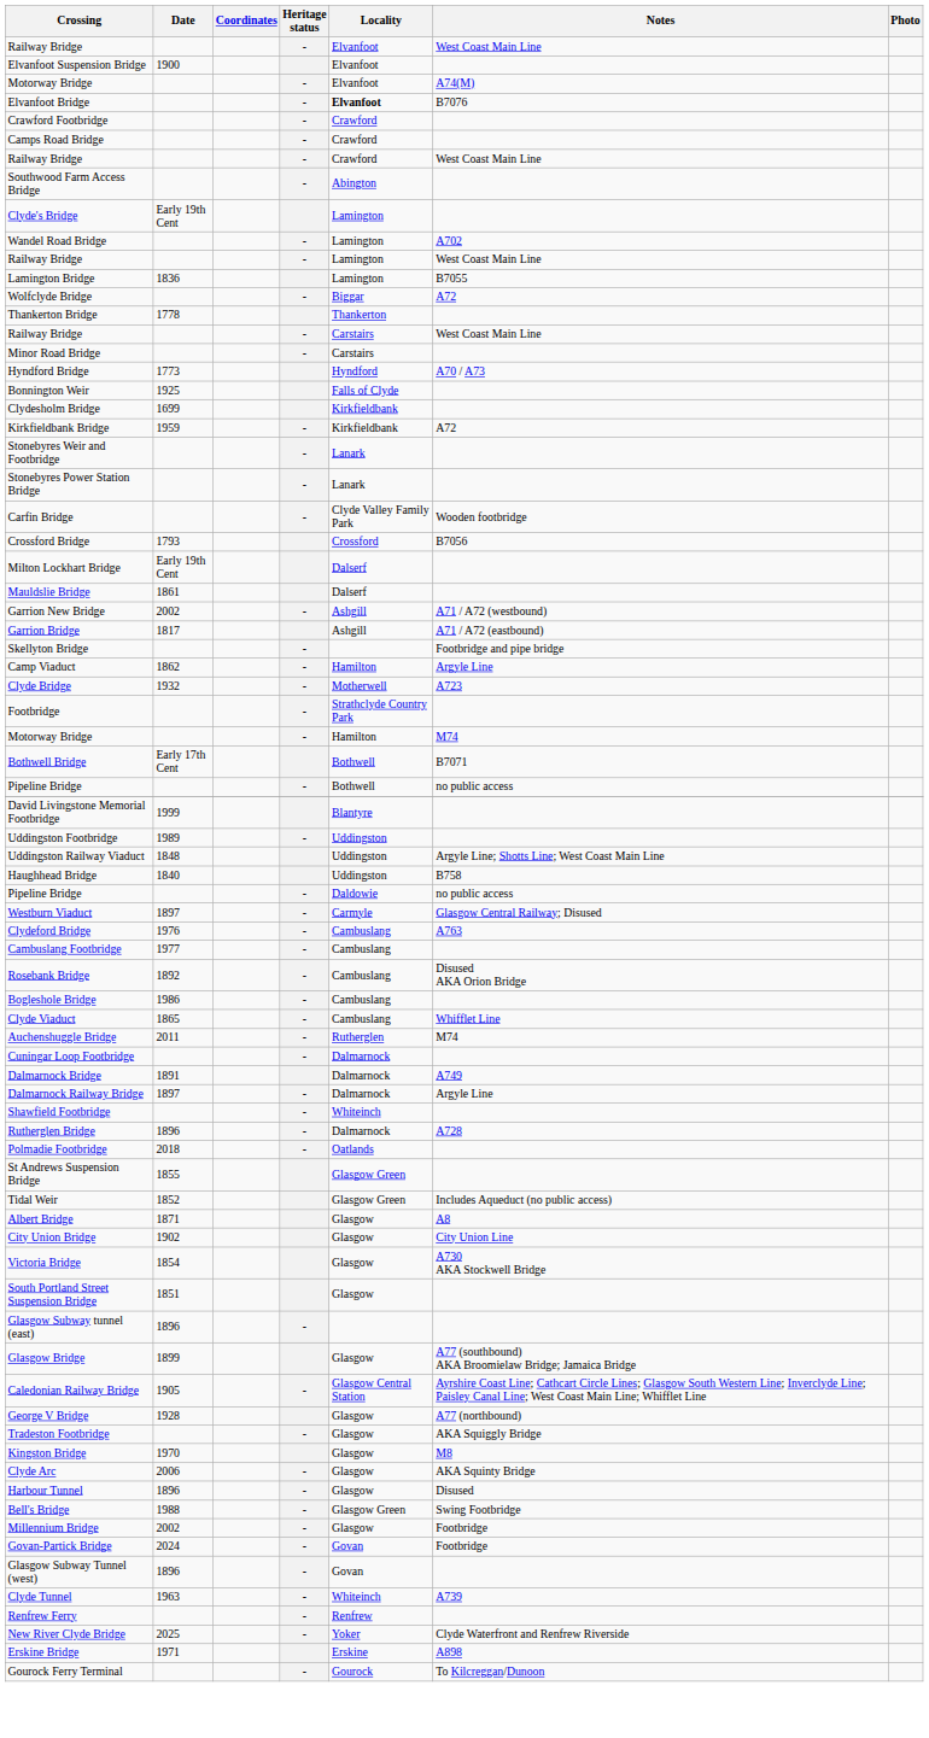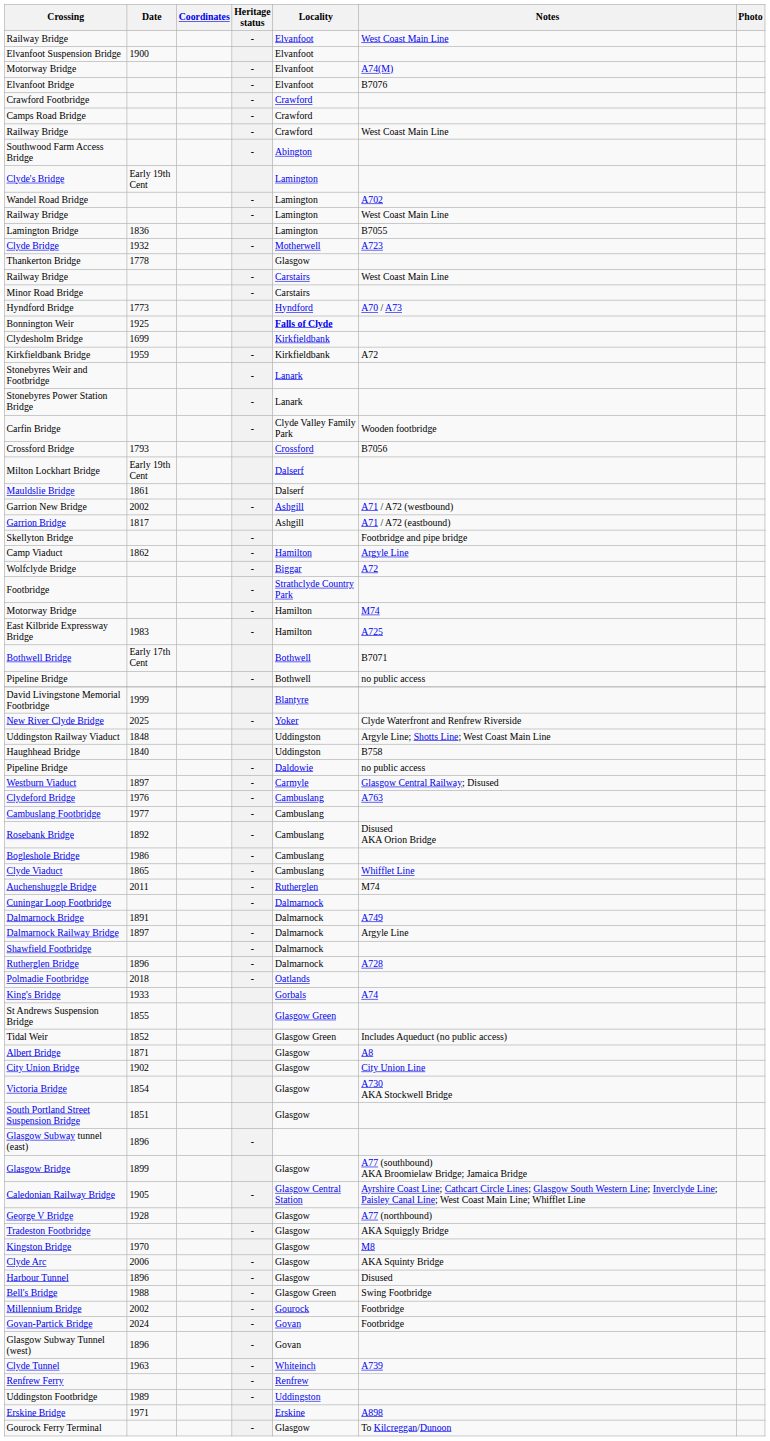 <table class="wikitable">
 <tr>
 <th>Crossing</th>
 <th>Date</th>
 <th><a href='#'>Coordinates</a></th>
 <th>Heritage<br>status</th>
 <th>Locality</th>
 <th>Notes</th>
 <th>Photo</th>
 </tr>
 <tr>
 <td>Railway Bridge</td>
 <td></td>
 <td></td>
 <th>-</th>
 <td><a href='#'>Elvanfoot</a></td>
 <td><a href='#'>West Coast Main Line</a></td>
 <td></td>
 </tr>
 <tr>
 <td>Elvanfoot Suspension Bridge</td>
 <td>1900</td>
 <td></td>
 <th></th>
 <td>Elvanfoot</td>
 <td></td>
 <td></td>
 </tr>
 <tr>
 <td>Motorway Bridge</td>
 <td></td>
 <td></td>
 <th>-</th>
 <td>Elvanfoot</td>
 <td><a href='#'>A74(M)</a></td>
 <td></td>
 </tr>
 <tr>
 <td>Elvanfoot Bridge</td>
 <td></td>
 <td></td>
 <th>-</th>
-<td><strong>Elvanfoot</strong></td>
+<td>Elvanfoot</td>
 <td>B7076</td>
 <td></td>
 </tr>
 <tr>
 <td>Crawford Footbridge</td>
 <td></td>
 <td></td>
 <th>-</th>
 <td><a href='#'>Crawford</a></td>
 <td></td>
 <td></td>
 </tr>
 <tr>
 <td>Camps Road Bridge</td>
 <td></td>
 <td></td>
 <th>-</th>
 <td>Crawford</td>
 <td></td>
 <td></td>
 </tr>
 <tr>
 <td>Railway Bridge</td>
 <td></td>
 <td></td>
 <th>-</th>
 <td>Crawford</td>
 <td>West Coast Main Line</td>
 <td></td>
 </tr>
 <tr>
 <td>Southwood Farm Access Bridge</td>
 <td></td>
 <td></td>
 <th>-</th>
 <td><a href='#'>Abington</a></td>
 <td></td>
 <td></td>
 </tr>
 <tr>
 <td><a href='#'>Clyde's Bridge</a></td>
 <td>Early 19th Cent</td>
 <td></td>
 <th></th>
 <td><a href='#'>Lamington</a></td>
 <td></td>
 <td></td>
 </tr>
 <tr>
 <td>Wandel Road Bridge</td>
 <td></td>
 <td></td>
 <th>-</th>
 <td>Lamington</td>
 <td><a href='#'>A702</a></td>
 <td></td>
 </tr>
 <tr>
 <td>Railway Bridge</td>
 <td></td>
 <td></td>
 <th>-</th>
 <td>Lamington</td>
 <td>West Coast Main Line</td>
 <td></td>
 </tr>
 <tr>
 <td>Lamington Bridge</td>
 <td>1836</td>
 <td></td>
 <th></th>
 <td>Lamington</td>
 <td>B7055</td>
 <td></td>
 </tr>
 <tr>
-<td>Wolfclyde Bridge</td>
-<td></td>
+<td><a href='#'>Clyde Bridge</a></td>
+<td>1932</td>
 <td></td>
 <th>-</th>
-<td><a href='#'>Biggar</a></td>
-<td><a href='#'>A72</a></td>
+<td><a href='#'>Motherwell</a></td>
+<td><a href='#'>A723</a></td>
 <td></td>
 </tr>
 <tr>
 <td>Thankerton Bridge</td>
 <td>1778</td>
 <td></td>
 <th></th>
-<td><a href='#'>Thankerton</a></td>
+<td>Glasgow</td>
 <td></td>
 <td></td>
 </tr>
 <tr>
 <td>Railway Bridge</td>
 <td></td>
 <td></td>
 <th>-</th>
 <td><a href='#'>Carstairs</a></td>
 <td>West Coast Main Line</td>
 <td></td>
 </tr>
 <tr>
 <td>Minor Road Bridge</td>
 <td></td>
 <td></td>
 <th>-</th>
 <td>Carstairs</td>
 <td></td>
 <td></td>
 </tr>
 <tr>
 <td>Hyndford Bridge</td>
 <td>1773</td>
 <td></td>
 <th></th>
 <td><a href='#'>Hyndford</a></td>
 <td><a href='#'>A70</a> / <a href='#'>A73</a></td>
 <td></td>
 </tr>
 <tr>
 <td>Bonnington Weir</td>
 <td>1925</td>
 <td></td>
 <th></th>
-<td><a href='#'>Falls of Clyde</a></td>
+<td><strong><a href='#'>Falls of Clyde</a></strong></td>
 <td></td>
 <td></td>
 </tr>
 <tr>
 <td>Clydesholm Bridge</td>
 <td>1699</td>
 <td></td>
 <th></th>
 <td><a href='#'>Kirkfieldbank</a></td>
 <td></td>
 <td></td>
 </tr>
 <tr>
 <td>Kirkfieldbank Bridge</td>
 <td>1959</td>
 <td></td>
 <th>-</th>
 <td>Kirkfieldbank</td>
 <td>A72</td>
 <td></td>
 </tr>
 <tr>
 <td>Stonebyres Weir and Footbridge</td>
 <td></td>
 <td></td>
 <th>-</th>
 <td><a href='#'>Lanark</a></td>
 <td></td>
 <td></td>
 </tr>
 <tr>
 <td>Stonebyres Power Station Bridge</td>
 <td></td>
 <td></td>
 <th>-</th>
 <td>Lanark</td>
 <td></td>
 <td></td>
 </tr>
 <tr>
 <td>Carfin Bridge</td>
 <td></td>
 <td></td>
 <th>-</th>
 <td>Clyde Valley Family Park</td>
 <td>Wooden footbridge</td>
 <td></td>
 </tr>
 <tr>
 <td>Crossford Bridge</td>
 <td>1793</td>
 <td></td>
 <th></th>
 <td><a href='#'>Crossford</a></td>
 <td>B7056</td>
 <td></td>
 </tr>
 <tr>
 <td>Milton Lockhart Bridge</td>
 <td>Early 19th Cent</td>
 <td></td>
 <th></th>
 <td><a href='#'>Dalserf</a></td>
 <td></td>
 <td></td>
 </tr>
 <tr>
 <td><a href='#'>Mauldslie Bridge</a></td>
 <td>1861</td>
 <td></td>
 <th></th>
 <td>Dalserf</td>
 <td></td>
 <td></td>
 </tr>
 <tr>
 <td>Garrion New Bridge</td>
 <td>2002</td>
 <td></td>
 <th>-</th>
 <td><a href='#'>Ashgill</a></td>
 <td><a href='#'>A71</a> / A72 (westbound)</td>
 <td></td>
 </tr>
 <tr>
 <td><a href='#'>Garrion Bridge</a></td>
 <td>1817</td>
 <td></td>
 <th></th>
 <td>Ashgill</td>
 <td><a href='#'>A71</a> / A72 (eastbound)</td>
 <td></td>
 </tr>
 <tr>
 <td>Skellyton Bridge</td>
 <td></td>
 <td></td>
 <th>-</th>
 <td></td>
 <td>Footbridge and pipe bridge</td>
 <td></td>
 </tr>
 <tr>
 <td>Camp Viaduct</td>
 <td>1862</td>
 <td></td>
 <th>-</th>
 <td><a href='#'>Hamilton</a></td>
 <td><a href='#'>Argyle Line</a></td>
 <td></td>
 </tr>
 <tr>
-<td><a href='#'>Clyde Bridge</a></td>
-<td>1932</td>
+<td>Wolfclyde Bridge</td>
+<td></td>
 <td></td>
 <th>-</th>
-<td><a href='#'>Motherwell</a></td>
-<td><a href='#'>A723</a></td>
+<td><a href='#'>Biggar</a></td>
+<td><a href='#'>A72</a></td>
 <td></td>
 </tr>
 <tr>
 <td>Footbridge</td>
 <td></td>
 <td></td>
 <th>-</th>
 <td><a href='#'>Strathclyde Country Park</a></td>
 <td></td>
 <td></td>
 </tr>
 <tr>
 <td>Motorway Bridge</td>
 <td></td>
 <td></td>
 <th>-</th>
 <td>Hamilton</td>
 <td><a href='#'>M74</a></td>
+<td></td>
+</tr>
+<tr>
+<td>East Kilbride Expressway Bridge</td>
+<td>1983</td>
+<td></td>
+<th>-</th>
+<td>Hamilton</td>
+<td><a href='#'>A725</a></td>
 <td></td>
 </tr>
 <tr>
 <td><a href='#'>Bothwell Bridge</a></td>
 <td>Early 17th Cent</td>
 <td></td>
 <th></th>
 <td><a href='#'>Bothwell</a></td>
 <td>B7071</td>
 <td></td>
 </tr>
 <tr>
 <td>Pipeline Bridge</td>
 <td></td>
 <td></td>
 <th>-</th>
 <td>Bothwell</td>
 <td>no public access</td>
 <td></td>
 </tr>
 <tr>
 </tr>
 <tr>
 <td>David Livingstone Memorial Footbridge</td>
 <td>1999</td>
 <td></td>
 <th></th>
 <td><a href='#'>Blantyre</a></td>
 <td></td>
 <td></td>
 </tr>
 <tr>
-<td>Uddingston Footbridge</td>
-<td>1989</td>
+<td><a href='#'>New River Clyde Bridge</a></td>
+<td>2025</td>
 <td></td>
 <th>-</th>
-<td><a href='#'>Uddingston</a></td>
-<td></td>
+<td><a href='#'>Yoker</a></td>
+<td>Clyde Waterfront and Renfrew Riverside</td>
 <td></td>
 </tr>
 <tr>
 <td>Uddingston Railway Viaduct</td>
 <td>1848</td>
 <td></td>
 <th></th>
 <td>Uddingston</td>
 <td>Argyle Line; <a href='#'>Shotts Line</a>; West Coast Main Line</td>
 <td></td>
 </tr>
 <tr>
 <td>Haughhead Bridge</td>
 <td>1840</td>
 <td></td>
 <th></th>
 <td>Uddingston</td>
 <td>B758</td>
 <td></td>
 </tr>
 <tr>
 <td>Pipeline Bridge</td>
 <td></td>
 <td></td>
 <th>-</th>
 <td><a href='#'>Daldowie</a></td>
 <td>no public access</td>
 <td></td>
 </tr>
 <tr>
 <td><a href='#'>Westburn Viaduct</a></td>
 <td>1897</td>
 <td></td>
 <th>-</th>
 <td><a href='#'>Carmyle</a></td>
 <td><a href='#'>Glasgow Central Railway</a>; Disused</td>
 <td></td>
 </tr>
 <tr>
 <td><a href='#'>Clydeford Bridge</a></td>
 <td>1976</td>
 <td></td>
 <th>-</th>
 <td><a href='#'>Cambuslang</a></td>
 <td><a href='#'>A763</a></td>
 <td></td>
 </tr>
 <tr>
 <td><a href='#'>Cambuslang Footbridge</a></td>
 <td>1977</td>
 <td></td>
 <th>-</th>
 <td>Cambuslang</td>
 <td></td>
 <td></td>
 </tr>
 <tr>
 <td><a href='#'>Rosebank Bridge</a></td>
 <td>1892</td>
 <td></td>
 <th>-</th>
 <td>Cambuslang</td>
 <td>Disused<br>AKA Orion Bridge</td>
 <td></td>
 </tr>
 <tr>
 <td><a href='#'>Bogleshole Bridge</a></td>
 <td>1986</td>
 <td></td>
 <th>-</th>
 <td>Cambuslang</td>
 <td></td>
 <td></td>
 </tr>
 <tr>
 <td><a href='#'>Clyde Viaduct</a></td>
 <td>1865</td>
 <td></td>
 <th>-</th>
 <td>Cambuslang</td>
 <td><a href='#'>Whifflet Line</a></td>
 <td></td>
 </tr>
 <tr>
 <td><a href='#'>Auchenshuggle Bridge</a></td>
 <td>2011</td>
 <td></td>
 <th>-</th>
 <td><a href='#'>Rutherglen</a></td>
 <td>M74</td>
 <td></td>
 </tr>
 <tr>
 <td><a href='#'>Cuningar Loop Footbridge</a></td>
 <td></td>
 <td></td>
 <th>-</th>
 <td><a href='#'>Dalmarnock</a></td>
 <td></td>
 <td></td>
 </tr>
 <tr>
 <td><a href='#'>Dalmarnock Bridge</a></td>
 <td>1891</td>
 <td></td>
 <th></th>
 <td>Dalmarnock</td>
 <td><a href='#'>A749</a></td>
 <td></td>
 </tr>
 <tr>
 <td><a href='#'>Dalmarnock Railway Bridge</a></td>
 <td>1897</td>
 <td></td>
 <th>-</th>
 <td>Dalmarnock</td>
 <td>Argyle Line</td>
 <td></td>
 </tr>
 <tr>
 <td><a href='#'>Shawfield Footbridge</a></td>
 <td></td>
 <td></td>
 <th>-</th>
-<td><a href='#'>Whiteinch</a></td>
+<td>Dalmarnock</td>
 <td></td>
 <td></td>
 </tr>
 <tr>
 <td><a href='#'>Rutherglen Bridge</a></td>
 <td>1896</td>
 <td></td>
 <th>-</th>
 <td>Dalmarnock</td>
 <td><a href='#'>A728</a></td>
 <td></td>
 </tr>
 <tr>
 <td><a href='#'>Polmadie Footbridge</a></td>
 <td>2018</td>
 <td></td>
 <th>-</th>
 <td><a href='#'>Oatlands</a></td>
 <td></td>
+<td></td>
+</tr>
+<tr>
+<td><a href='#'>King's Bridge</a></td>
+<td>1933</td>
+<td></td>
+<th></th>
+<td><a href='#'>Gorbals</a></td>
+<td><a href='#'>A74</a></td>
 <td></td>
 </tr>
 <tr>
 <td>St Andrews Suspension Bridge</td>
 <td>1855</td>
 <td></td>
 <th></th>
 <td><a href='#'>Glasgow Green</a></td>
 <td></td>
 <td></td>
 </tr>
 <tr>
 <td>Tidal Weir</td>
 <td>1852</td>
 <td></td>
 <th></th>
 <td>Glasgow Green</td>
 <td>Includes Aqueduct (no public access)</td>
 <td></td>
 </tr>
 <tr>
 <td><a href='#'>Albert Bridge</a></td>
 <td>1871</td>
 <td></td>
 <th></th>
 <td>Glasgow</td>
 <td><a href='#'>A8</a></td>
 <td></td>
 </tr>
 <tr>
 <td><a href='#'>City Union Bridge</a></td>
 <td>1902</td>
 <td></td>
 <th></th>
 <td>Glasgow</td>
 <td><a href='#'>City Union Line</a></td>
 <td></td>
 </tr>
 <tr>
 <td><a href='#'>Victoria Bridge</a></td>
 <td>1854</td>
 <td></td>
 <th></th>
 <td>Glasgow</td>
 <td><a href='#'>A730</a><br>AKA Stockwell Bridge</td>
 <td></td>
 </tr>
 <tr>
 <td><a href='#'>South Portland Street Suspension Bridge</a></td>
 <td>1851</td>
 <td></td>
 <th></th>
 <td>Glasgow</td>
 <td></td>
 <td></td>
 </tr>
 <tr>
 <td><a href='#'>Glasgow Subway</a> tunnel (east)</td>
 <td>1896</td>
 <td></td>
 <th>-</th>
 <td></td>
 <td></td>
 <td></td>
 </tr>
 <tr>
 <td><a href='#'>Glasgow Bridge</a></td>
 <td>1899</td>
 <td></td>
 <th></th>
 <td>Glasgow</td>
 <td><a href='#'>A77</a> (southbound)<br>AKA Broomielaw Bridge; Jamaica Bridge</td>
 <td></td>
 </tr>
 <tr>
 <td><a href='#'>Caledonian Railway Bridge</a></td>
 <td>1905</td>
 <td></td>
 <th>-</th>
 <td><a href='#'>Glasgow Central Station</a></td>
 <td><a href='#'>Ayrshire Coast Line</a>; <a href='#'>Cathcart Circle Lines</a>; <a href='#'>Glasgow South Western Line</a>; <a href='#'>Inverclyde Line</a>; <a href='#'>Paisley Canal Line</a>; West Coast Main Line; Whifflet Line</td>
 <td></td>
 </tr>
 <tr>
 <td><a href='#'>George V Bridge</a></td>
 <td>1928</td>
 <td></td>
 <th></th>
 <td>Glasgow</td>
 <td><a href='#'>A77</a> (northbound)</td>
 <td></td>
 </tr>
 <tr>
 <td><a href='#'>Tradeston Footbridge</a></td>
 <td></td>
 <td></td>
 <th>-</th>
 <td>Glasgow</td>
 <td>AKA Squiggly Bridge</td>
 <td></td>
 </tr>
 <tr>
 <td><a href='#'>Kingston Bridge</a></td>
 <td>1970</td>
 <td></td>
 <th></th>
 <td>Glasgow</td>
 <td><a href='#'>M8</a></td>
 <td></td>
 </tr>
 <tr>
 <td><a href='#'>Clyde Arc</a></td>
 <td>2006</td>
 <td></td>
 <th>-</th>
 <td>Glasgow</td>
 <td>AKA Squinty Bridge</td>
 <td></td>
 </tr>
 <tr>
 <td><a href='#'>Harbour Tunnel</a></td>
 <td>1896</td>
 <td></td>
 <th>-</th>
 <td>Glasgow</td>
 <td>Disused</td>
 <td></td>
 </tr>
 <tr>
 <td><a href='#'>Bell's Bridge</a></td>
 <td>1988</td>
 <td></td>
 <th>-</th>
 <td>Glasgow Green</td>
 <td>Swing Footbridge</td>
 <td></td>
 </tr>
 <tr>
 <td><a href='#'>Millennium Bridge</a></td>
 <td>2002</td>
 <td></td>
 <th>-</th>
-<td>Glasgow</td>
+<td><a href='#'>Gourock</a></td>
 <td>Footbridge</td>
 <td></td>
 </tr>
 <tr>
 <td><a href='#'>Govan-Partick Bridge</a></td>
 <td>2024</td>
 <td></td>
 <th>-</th>
 <td><a href='#'>Govan</a></td>
 <td>Footbridge</td>
 <td></td>
 </tr>
 <tr>
 <td>Glasgow Subway Tunnel (west)</td>
 <td>1896</td>
 <td></td>
 <th>-</th>
 <td>Govan</td>
 <td></td>
 <td></td>
 </tr>
 <tr>
 <td><a href='#'>Clyde Tunnel</a></td>
 <td>1963</td>
 <td></td>
 <th>-</th>
 <td><a href='#'>Whiteinch</a></td>
 <td><a href='#'>A739</a></td>
 <td></td>
 </tr>
 <tr>
 <td><a href='#'>Renfrew Ferry</a></td>
 <td></td>
 <td></td>
 <th>-</th>
 <td><a href='#'>Renfrew</a></td>
 <td></td>
 <td></td>
 </tr>
 <tr>
-<td><a href='#'>New River Clyde Bridge</a></td>
-<td>2025</td>
+<td>Uddingston Footbridge</td>
+<td>1989</td>
 <td></td>
 <th>-</th>
-<td><a href='#'>Yoker</a></td>
-<td>Clyde Waterfront and Renfrew Riverside</td>
+<td><a href='#'>Uddingston</a></td>
+<td></td>
 <td></td>
 </tr>
 <tr>
 <td><a href='#'>Erskine Bridge</a></td>
 <td>1971</td>
 <td></td>
 <th></th>
 <td><a href='#'>Erskine</a></td>
 <td><a href='#'>A898</a></td>
 <td></td>
 </tr>
 <tr>
 <td>Gourock Ferry Terminal</td>
 <td></td>
 <td></td>
 <th>-</th>
-<td><a href='#'>Gourock</a></td>
+<td>Glasgow</td>
 <td>To <a href='#'>Kilcreggan</a>/<a href='#'>Dunoon</a></td>
 <td></td>
 </tr>
 </table>
